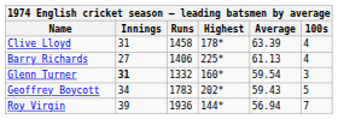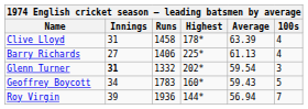 <table class="wikitable">
 <tr>
 <th bgcolor="#efefef" colspan="7">1974 English cricket season – leading batsmen by average</th>
 </tr>
 <tr bgcolor="#efefef">
 <th>Name</th>
 <th>Innings</th>
 <th>Runs</th>
 <th>Highest</th>
 <th>Average</th>
 <th>100s</th>
 </tr>
 <tr>
 <td><a href='#'>Clive Lloyd</a></td>
 <td>31</td>
 <td>1458</td>
 <td>178*</td>
 <td>63.39</td>
 <td>4</td>
 </tr>
 <tr>
 <td><a href='#'>Barry Richards</a></td>
 <td>27</td>
 <td>1406</td>
 <td>225*</td>
 <td>61.13</td>
 <td>4</td>
 </tr>
 <tr>
 <td><a href='#'>Glenn Turner</a></td>
 <td><strong>31</strong></td>
 <td>1332</td>
-<td>160*</td>
+<td>202*</td>
 <td>59.54</td>
 <td>3</td>
 </tr>
 <tr>
 <td><a href='#'>Geoffrey Boycott</a></td>
 <td>34</td>
 <td>1783</td>
-<td>202*</td>
+<td>160*</td>
 <td>59.43</td>
 <td>5</td>
 </tr>
 <tr>
 <td><a href='#'>Roy Virgin</a></td>
 <td>39</td>
 <td>1936</td>
 <td>144*</td>
 <td>56.94</td>
 <td>7</td>
 </tr>
 </table>
